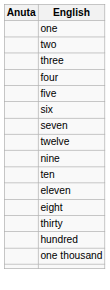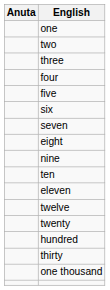 <table class="wikitable">
 <tr>
 <th>Anuta</th>
 <th>English</th>
 </tr>
 <tr>
 <td></td>
 <td>one</td>
 </tr>
 <tr>
 <td></td>
 <td>two</td>
 </tr>
 <tr>
 <td></td>
 <td>three</td>
 </tr>
 <tr>
 <td></td>
 <td>four</td>
 </tr>
 <tr>
 <td></td>
 <td>five</td>
 </tr>
 <tr>
 <td></td>
 <td>six</td>
 </tr>
 <tr>
 <td></td>
 <td>seven</td>
 </tr>
 <tr>
 <td></td>
-<td>twelve</td>
+<td>eight</td>
 </tr>
 <tr>
 <td></td>
 <td>nine</td>
 </tr>
 <tr>
 <td></td>
 <td>ten</td>
 </tr>
 <tr>
 <td></td>
 <td>eleven</td>
 </tr>
 <tr>
 <td></td>
-<td>eight</td>
+<td>twelve</td>
+</tr>
+<tr>
+<td></td>
+<td>twenty</td>
+</tr>
+<tr>
+<td></td>
+<td>hundred</td>
 </tr>
 <tr>
 <td></td>
 <td>thirty</td>
-</tr>
-<tr>
-<td></td>
-<td>hundred</td>
 </tr>
 <tr>
 <td></td>
 <td>one thousand</td>
 </tr>
 <tr>
 <td></td>
 <td></td>
 </tr>
 </table>
